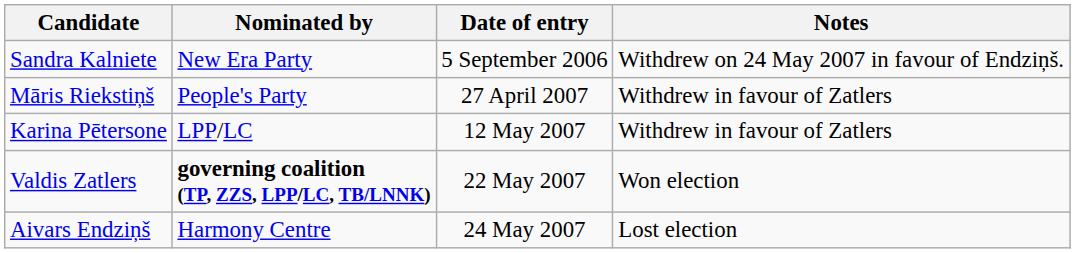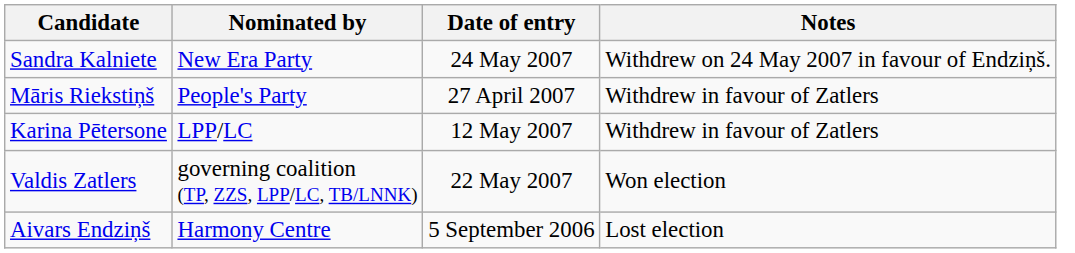 <table class="wikitable" style="text-align: left;">
 <tr>
 <th>Candidate</th>
 <th>Nominated by</th>
 <th>Date of entry</th>
 <th>Notes</th>
 </tr>
 <tr>
 <td><a href='#'>Sandra Kalniete</a></td>
 <td><a href='#'>New Era Party</a></td>
-<td align=center>5 September 2006</td>
+<td align=center>24 May 2007</td>
 <td>Withdrew on 24 May 2007 in favour of Endziņš.</td>
 </tr>
 <tr>
 <td><a href='#'>Māris Riekstiņš</a></td>
 <td><a href='#'>People's Party</a></td>
 <td align=center>27 April 2007</td>
 <td>Withdrew in favour of Zatlers</td>
 </tr>
 <tr>
 <td><a href='#'>Karina Pētersone</a></td>
 <td><a href='#'>LPP</a>/<a href='#'>LC</a></td>
 <td align=center>12 May 2007</td>
 <td>Withdrew in favour of Zatlers</td>
 </tr>
 <tr>
 <td><a href='#'>Valdis Zatlers</a></td>
-<td><strong>governing coalition<br><small>(<a href='#'>TP</a>, <a href='#'>ZZS</a>, <a href='#'>LPP</a>/<a href='#'>LC</a>, <a href='#'>TB/LNNK</a>)</small></strong></td>
+<td>governing coalition<br><small>(<a href='#'>TP</a>, <a href='#'>ZZS</a>, <a href='#'>LPP</a>/<a href='#'>LC</a>, <a href='#'>TB/LNNK</a>)</small></td>
 <td align=center>22 May 2007</td>
 <td>Won election</td>
 </tr>
 <tr>
 <td><a href='#'>Aivars Endziņš</a></td>
 <td><a href='#'>Harmony Centre</a></td>
-<td align=center>24 May 2007</td>
+<td align=center>5 September 2006</td>
 <td>Lost election</td>
 </tr>
 </table>
